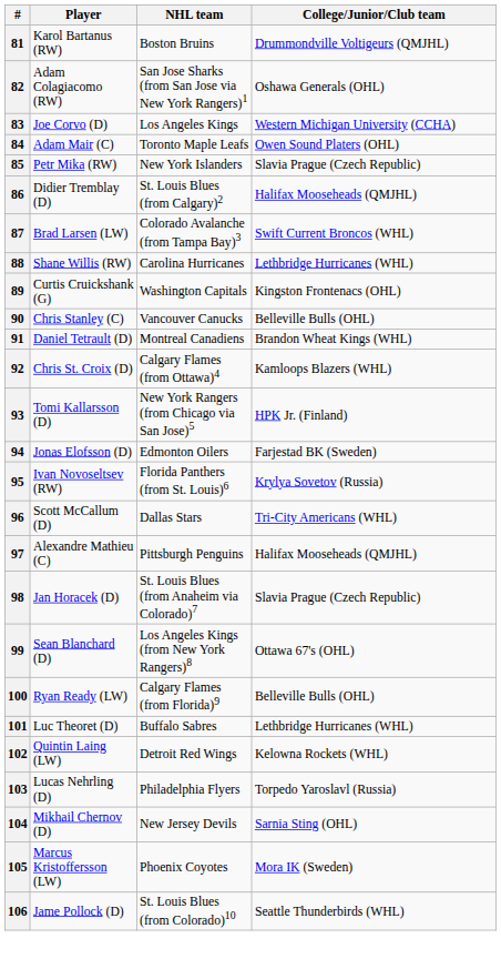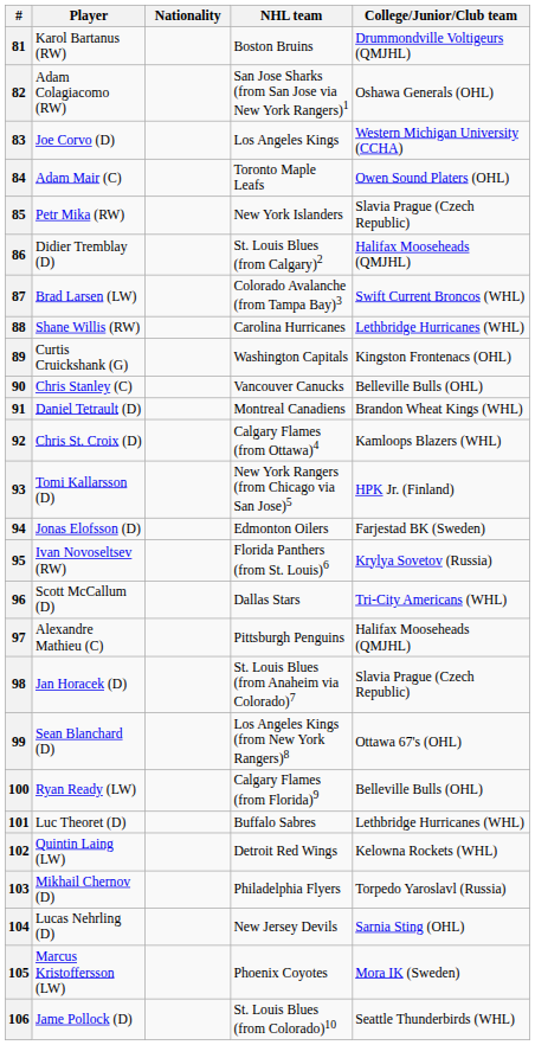 <table class="wikitable">
 <tr>
 <th bgcolor="#DDDDFF" width="2.75%">#</th>
 <th bgcolor="#DDDDFF" width="22.0%">Player</th>
+<th bgcolor="#DDDDFF" width="16.5%">Nationality</th>
 <th bgcolor="#DDDDFF" width="24.0%">NHL team</th>
 <th bgcolor="#DDDDFF" width="100.0%">College/Junior/Club team</th>
 </tr>
 <tr>
 <th>81</th>
 <td>Karol Bartanus (RW)</td>
+<td></td>
 <td>Boston Bruins</td>
 <td><a href='#'>Drummondville Voltigeurs</a> (QMJHL)</td>
 </tr>
 <tr>
 <th>82</th>
 <td>Adam Colagiacomo (RW)</td>
+<td></td>
 <td>San Jose Sharks (from San Jose via New York Rangers)<sup>1</sup></td>
 <td>Oshawa Generals (OHL)</td>
 </tr>
 <tr>
 <th>83</th>
 <td><a href='#'>Joe Corvo</a> (D)</td>
+<td></td>
 <td>Los Angeles Kings</td>
 <td><a href='#'>Western Michigan University</a> (<a href='#'>CCHA</a>)</td>
 </tr>
 <tr>
 <th>84</th>
 <td><a href='#'>Adam Mair</a> (C)</td>
+<td></td>
 <td>Toronto Maple Leafs</td>
 <td><a href='#'>Owen Sound Platers</a> (OHL)</td>
 </tr>
 <tr>
 <th>85</th>
 <td><a href='#'>Petr Mika</a> (RW)</td>
+<td></td>
 <td>New York Islanders</td>
 <td>Slavia Prague (Czech Republic)</td>
 </tr>
 <tr>
 <th>86</th>
 <td>Didier Tremblay (D)</td>
+<td></td>
 <td>St. Louis Blues (from Calgary)<sup>2</sup></td>
 <td><a href='#'>Halifax Mooseheads</a> (QMJHL)</td>
 </tr>
 <tr>
 <th>87</th>
 <td><a href='#'>Brad Larsen</a> (LW)</td>
+<td></td>
 <td>Colorado Avalanche (from Tampa Bay)<sup>3</sup></td>
 <td><a href='#'>Swift Current Broncos</a> (WHL)</td>
 </tr>
 <tr>
 <th>88</th>
 <td><a href='#'>Shane Willis</a> (RW)</td>
+<td></td>
 <td>Carolina Hurricanes</td>
 <td><a href='#'>Lethbridge Hurricanes</a> (WHL)</td>
 </tr>
 <tr>
 <th>89</th>
 <td>Curtis Cruickshank (G)</td>
+<td></td>
 <td>Washington Capitals</td>
 <td>Kingston Frontenacs (OHL)</td>
 </tr>
 <tr>
 <th>90</th>
 <td><a href='#'>Chris Stanley</a> (C)</td>
+<td></td>
 <td>Vancouver Canucks</td>
 <td>Belleville Bulls (OHL)</td>
 </tr>
 <tr>
 <th>91</th>
 <td><a href='#'>Daniel Tetrault</a> (D)</td>
+<td></td>
 <td>Montreal Canadiens</td>
 <td>Brandon Wheat Kings (WHL)</td>
 </tr>
 <tr>
 <th>92</th>
 <td><a href='#'>Chris St. Croix</a> (D)</td>
+<td></td>
 <td>Calgary Flames (from Ottawa)<sup>4</sup></td>
 <td>Kamloops Blazers (WHL)</td>
 </tr>
 <tr>
 <th>93</th>
 <td><a href='#'>Tomi Kallarsson</a> (D)</td>
+<td></td>
 <td>New York Rangers (from Chicago via San Jose)<sup>5</sup></td>
 <td><a href='#'>HPK</a> Jr. (Finland)</td>
 </tr>
 <tr>
 <th>94</th>
 <td><a href='#'>Jonas Elofsson</a> (D)</td>
+<td></td>
 <td>Edmonton Oilers</td>
 <td>Farjestad BK (Sweden)</td>
 </tr>
 <tr>
 <th>95</th>
 <td><a href='#'>Ivan Novoseltsev</a> (RW)</td>
+<td></td>
 <td>Florida Panthers (from St. Louis)<sup>6</sup></td>
 <td><a href='#'>Krylya Sovetov</a> (Russia)</td>
 </tr>
 <tr>
 <th>96</th>
 <td>Scott McCallum (D)</td>
+<td></td>
 <td>Dallas Stars</td>
 <td><a href='#'>Tri-City Americans</a> (WHL)</td>
 </tr>
 <tr>
 <th>97</th>
 <td>Alexandre Mathieu (C)</td>
+<td></td>
 <td>Pittsburgh Penguins</td>
 <td>Halifax Mooseheads (QMJHL)</td>
 </tr>
 <tr>
 <th>98</th>
 <td><a href='#'>Jan Horacek</a> (D)</td>
+<td></td>
 <td>St. Louis Blues (from Anaheim via Colorado)<sup>7</sup></td>
 <td>Slavia Prague (Czech Republic)</td>
 </tr>
 <tr>
 <th>99</th>
 <td><a href='#'>Sean Blanchard</a> (D)</td>
+<td></td>
 <td>Los Angeles Kings (from New York Rangers)<sup>8</sup></td>
 <td>Ottawa 67's (OHL)</td>
 </tr>
 <tr>
 <th>100</th>
 <td><a href='#'>Ryan Ready</a> (LW)</td>
+<td></td>
 <td>Calgary Flames (from Florida)<sup>9</sup></td>
 <td>Belleville Bulls (OHL)</td>
 </tr>
 <tr>
 <th>101</th>
 <td>Luc Theoret (D)</td>
+<td></td>
 <td>Buffalo Sabres</td>
 <td>Lethbridge Hurricanes (WHL)</td>
 </tr>
 <tr>
 <th>102</th>
 <td><a href='#'>Quintin Laing</a> (LW)</td>
+<td></td>
 <td>Detroit Red Wings</td>
 <td>Kelowna Rockets (WHL)</td>
 </tr>
 <tr>
 <th>103</th>
-<td>Lucas Nehrling (D)</td>
+<td><a href='#'>Mikhail Chernov</a> (D)</td>
+<td></td>
 <td>Philadelphia Flyers</td>
 <td>Torpedo Yaroslavl (Russia)</td>
 </tr>
 <tr>
 <th>104</th>
-<td><a href='#'>Mikhail Chernov</a> (D)</td>
+<td>Lucas Nehrling (D)</td>
+<td></td>
 <td>New Jersey Devils</td>
 <td><a href='#'>Sarnia Sting</a> (OHL)</td>
 </tr>
 <tr>
 <th>105</th>
 <td><a href='#'>Marcus Kristoffersson</a> (LW)</td>
+<td></td>
 <td>Phoenix Coyotes</td>
 <td><a href='#'>Mora IK</a> (Sweden)</td>
 </tr>
 <tr>
 <th>106</th>
 <td><a href='#'>Jame Pollock</a> (D)</td>
+<td></td>
 <td>St. Louis Blues (from Colorado)<sup>10</sup></td>
 <td>Seattle Thunderbirds (WHL)</td>
 </tr>
 </table>
